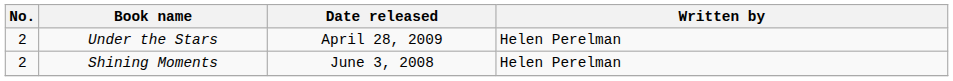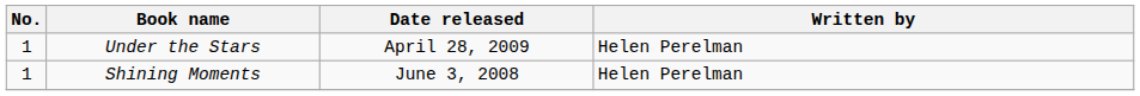 <table class="wikitable" border="1" style="margin: 1em auto 1em auto;">
 <tr>
 <th style="background:" width = "20px">No.</th>
 <th style="background:" width = "200px">Book name</th>
 <th style="background:" width = "200px">Date released</th>
 <th style="background:" width = "400px">Written by</th>
 </tr>
 <tr>
-<td align = center>2</td>
+<td align = center>1</td>
 <td align = center><em>Under the Stars</em></td>
 <td align = center>April 28, 2009</td>
 <td>Helen Perelman</td>
 </tr>
 <tr>
-<td align = center>2</td>
+<td align = center>1</td>
 <td align = center><em>Shining Moments</em></td>
 <td align = center>June 3, 2008</td>
 <td>Helen Perelman</td>
 </tr>
 <tr>
 </tr>
 </table>
